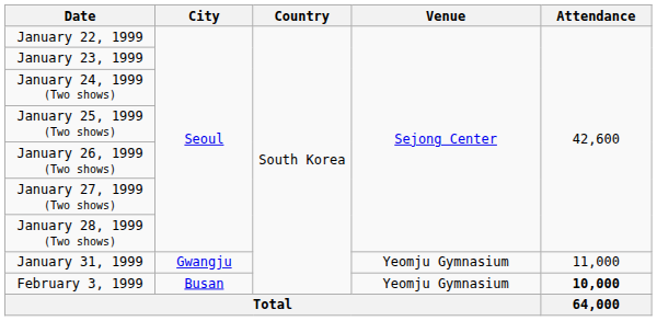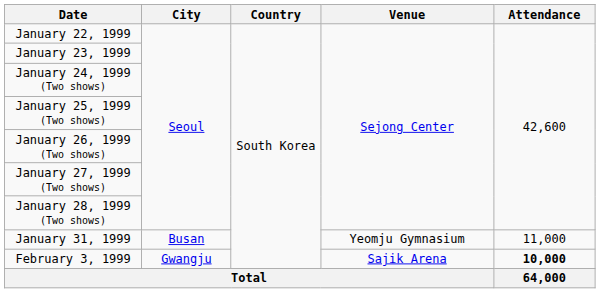 <table class="wikitable" style="text-align:center;">
 <tr>
 <th scope="col" style="width:11em;">Date</th>
 <th scope="col" style="width:7em;">City</th>
 <th scope="col" style="width:7em;">Country</th>
 <th scope="col" style="width:14em;">Venue</th>
 <th scope="col" style="width:8em;">Attendance</th>
 </tr>
 <tr>
 <td>January 22, 1999</td>
 <td rowspan="7"><a href='#'>Seoul</a></td>
 <td rowspan="9">South Korea</td>
 <td rowspan="7"><a href='#'>Sejong Center</a></td>
 <td rowspan="7">42,600</td>
 </tr>
 <tr>
 <td>January 23, 1999</td>
 </tr>
 <tr>
 <td>January 24, 1999<br><small>(Two shows)</small></td>
 </tr>
 <tr>
 <td>January 25, 1999<br><small>(Two shows)</small></td>
 </tr>
 <tr>
 <td>January 26, 1999<br><small>(Two shows)</small></td>
 </tr>
 <tr>
 <td>January 27, 1999<br><small>(Two shows)</small></td>
 </tr>
 <tr>
 <td>January 28, 1999<br><small>(Two shows)</small></td>
 </tr>
 <tr>
 <td>January 31, 1999</td>
-<td><a href='#'>Gwangju</a></td>
+<td><a href='#'>Busan</a></td>
 <td>Yeomju Gymnasium</td>
 <td>11,000</td>
 </tr>
 <tr>
 <td>February 3, 1999</td>
-<td><a href='#'>Busan</a></td>
-<td>Yeomju Gymnasium</td>
+<td><a href='#'>Gwangju</a></td>
+<td><a href='#'>Sajik Arena</a></td>
 <td><strong>10,000</strong></td>
 </tr>
 <tr>
 <th colspan="4">Total</th>
 <th>64,000</th>
 </tr>
 </table>
